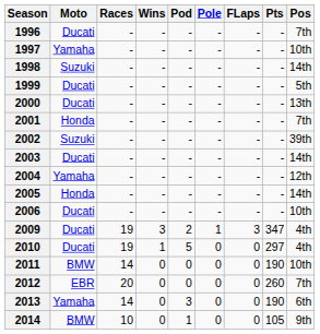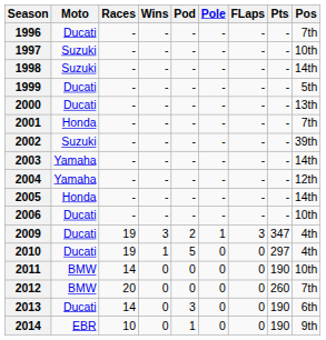 <table class="wikitable" style="text-align:right;">
 <tr>
 <th>Season</th>
 <th>Moto</th>
 <th>Races</th>
 <th>Wins</th>
 <th Podiums>Pod</th>
 <th><a href='#'>Pole</a></th>
 <th Fastest Laps>FLaps</th>
 <th Points>Pts</th>
 <th Position>Pos</th>
 </tr>
 <tr>
 <th>1996</th>
 <td><a href='#'>Ducati</a></td>
 <td>-</td>
 <td>-</td>
 <td>-</td>
 <td>-</td>
 <td>-</td>
 <td>-</td>
 <td>7th</td>
 </tr>
 <tr>
 <th>1997</th>
-<td><a href='#'>Yamaha</a></td>
+<td><a href='#'>Suzuki</a></td>
 <td>-</td>
 <td>-</td>
 <td>-</td>
 <td>-</td>
 <td>-</td>
 <td>-</td>
 <td>10th</td>
 </tr>
 <tr>
 <th>1998</th>
 <td><a href='#'>Suzuki</a></td>
 <td>-</td>
 <td>-</td>
 <td>-</td>
 <td>-</td>
 <td>-</td>
 <td>-</td>
 <td>14th</td>
 </tr>
 <tr>
 <th>1999</th>
 <td><a href='#'>Ducati</a></td>
 <td>-</td>
 <td>-</td>
 <td>-</td>
 <td>-</td>
 <td>-</td>
 <td>-</td>
 <td>5th</td>
 </tr>
 <tr>
 <th>2000</th>
 <td><a href='#'>Ducati</a></td>
 <td>-</td>
 <td>-</td>
 <td>-</td>
 <td>-</td>
 <td>-</td>
 <td>-</td>
 <td>13th</td>
 </tr>
 <tr>
 <th>2001</th>
 <td><a href='#'>Honda</a></td>
 <td>-</td>
 <td>-</td>
 <td>-</td>
 <td>-</td>
 <td>-</td>
 <td>-</td>
 <td>7th</td>
 </tr>
 <tr>
 <th>2002</th>
 <td><a href='#'>Suzuki</a></td>
 <td>-</td>
 <td>-</td>
 <td>-</td>
 <td>-</td>
 <td>-</td>
 <td>-</td>
 <td>39th</td>
 </tr>
 <tr>
 <th>2003</th>
-<td><a href='#'>Ducati</a></td>
+<td><a href='#'>Yamaha</a></td>
 <td>-</td>
 <td>-</td>
 <td>-</td>
 <td>-</td>
 <td>-</td>
 <td>-</td>
 <td>14th</td>
 </tr>
 <tr>
 <th>2004</th>
 <td><a href='#'>Yamaha</a></td>
 <td>-</td>
 <td>-</td>
 <td>-</td>
 <td>-</td>
 <td>-</td>
 <td>-</td>
 <td>12th</td>
 </tr>
 <tr>
 <th>2005</th>
 <td><a href='#'>Honda</a></td>
 <td>-</td>
 <td>-</td>
 <td>-</td>
 <td>-</td>
 <td>-</td>
 <td>-</td>
 <td>14th</td>
 </tr>
 <tr>
 <th>2006</th>
 <td><a href='#'>Ducati</a></td>
 <td>-</td>
 <td>-</td>
 <td>-</td>
 <td>-</td>
 <td>-</td>
 <td>-</td>
 <td>10th</td>
 </tr>
 <tr>
 <th>2009</th>
 <td><a href='#'>Ducati</a></td>
 <td>19</td>
 <td>3</td>
 <td>2</td>
 <td>1</td>
 <td>3</td>
 <td>347</td>
 <td>4th</td>
 </tr>
 <tr>
 <th>2010</th>
 <td><a href='#'>Ducati</a></td>
 <td>19</td>
 <td>1</td>
 <td>5</td>
 <td>0</td>
 <td>0</td>
 <td>297</td>
 <td>4th</td>
 </tr>
 <tr>
 <th>2011</th>
 <td><a href='#'>BMW</a></td>
 <td>14</td>
 <td>0</td>
 <td>0</td>
 <td>0</td>
 <td>0</td>
 <td>190</td>
 <td>10th</td>
 </tr>
 <tr>
 <th>2012</th>
-<td><a href='#'>EBR</a></td>
+<td><a href='#'>BMW</a></td>
 <td>20</td>
 <td>0</td>
 <td>0</td>
 <td>0</td>
 <td>0</td>
 <td>260</td>
 <td>7th</td>
 </tr>
 <tr>
 <th>2013</th>
-<td><a href='#'>Yamaha</a></td>
+<td><a href='#'>Ducati</a></td>
 <td>14</td>
 <td>0</td>
 <td>3</td>
 <td>0</td>
 <td>0</td>
 <td>190</td>
 <td>6th</td>
 </tr>
 <tr>
 <th>2014</th>
-<td><a href='#'>BMW</a></td>
+<td><a href='#'>EBR</a></td>
 <td>10</td>
 <td>0</td>
 <td>1</td>
 <td>0</td>
 <td>0</td>
-<td>105</td>
+<td>190</td>
 <td>9th</td>
 </tr>
 </table>
